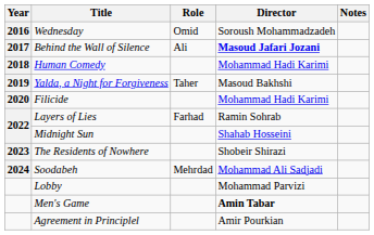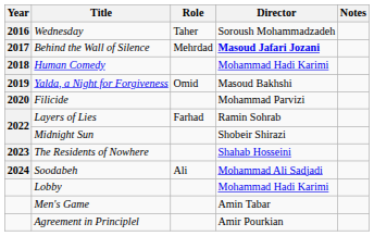 <table class="wikitable plainrowheaders sortable"  style=font-size:100%>
 <tr>
 <th scope="col">Year</th>
 <th scope="col">Title</th>
 <th scope="col">Role</th>
 <th scope="col">Director</th>
 <th scope="col" class="unsortable">Notes</th>
 </tr>
 <tr>
 <th scope=row>2016</th>
 <td><em>Wednesday</em></td>
-<td>Omid</td>
+<td>Taher</td>
 <td>Soroush Mohammadzadeh</td>
 <td></td>
 </tr>
 <tr>
 <th scope="row">2017</th>
 <td><em>Behind the Wall of Silence</em></td>
-<td>Ali</td>
+<td>Mehrdad</td>
 <td><strong><a href='#'>Masoud Jafari Jozani</a></strong></td>
 <td></td>
 </tr>
 <tr>
 <th scope="row">2018</th>
 <td><em><a href='#'>Human Comedy</a></em></td>
 <td></td>
 <td><a href='#'>Mohammad Hadi Karimi</a></td>
 <td></td>
 </tr>
 <tr>
 <th scope=row>2019</th>
 <td><em><a href='#'>Yalda, a Night for Forgiveness</a></em></td>
-<td>Taher</td>
+<td>Omid</td>
 <td>Masoud Bakhshi</td>
 <td></td>
 </tr>
 <tr>
 <th scope=row>2020</th>
 <td><em>Filicide</em></td>
 <td></td>
-<td><a href='#'>Mohammad Hadi Karimi</a></td>
+<td>Mohammad Parvizi</td>
 <td></td>
 </tr>
 <tr>
 <th scope=row rowspan="2">2022</th>
 <td><em>Layers of Lies</em></td>
 <td>Farhad</td>
 <td>Ramin Sohrab</td>
 <td></td>
 </tr>
 <tr>
 <td><em>Midnight Sun</em></td>
 <td></td>
-<td><a href='#'>Shahab Hosseini</a></td>
+<td>Shobeir Shirazi</td>
 <td></td>
 </tr>
 <tr>
 <th scope=row>2023</th>
 <td><em>The Residents of Nowhere</em></td>
 <td></td>
-<td>Shobeir Shirazi</td>
+<td><a href='#'>Shahab Hosseini</a></td>
 <td></td>
 </tr>
 <tr>
 <th scope="row">2024</th>
 <td><em>Soodabeh</em></td>
-<td>Mehrdad</td>
+<td>Ali</td>
 <td><a href='#'>Mohammad Ali Sadjadi</a></td>
 <td></td>
 </tr>
 <tr>
 <td></td>
 <td><em>Lobby</em></td>
 <td></td>
-<td>Mohammad Parvizi</td>
+<td><a href='#'>Mohammad Hadi Karimi</a></td>
 <td></td>
 </tr>
 <tr>
 <td></td>
 <td><em>Men's Game</em></td>
 <td></td>
-<td><strong>Amin Tabar</strong></td>
+<td>Amin Tabar</td>
 <td></td>
 </tr>
 <tr>
 <td></td>
 <td><em>Agreement in Principlel</em></td>
 <td></td>
 <td>Amir Pourkian</td>
 <td></td>
 </tr>
 </table>
